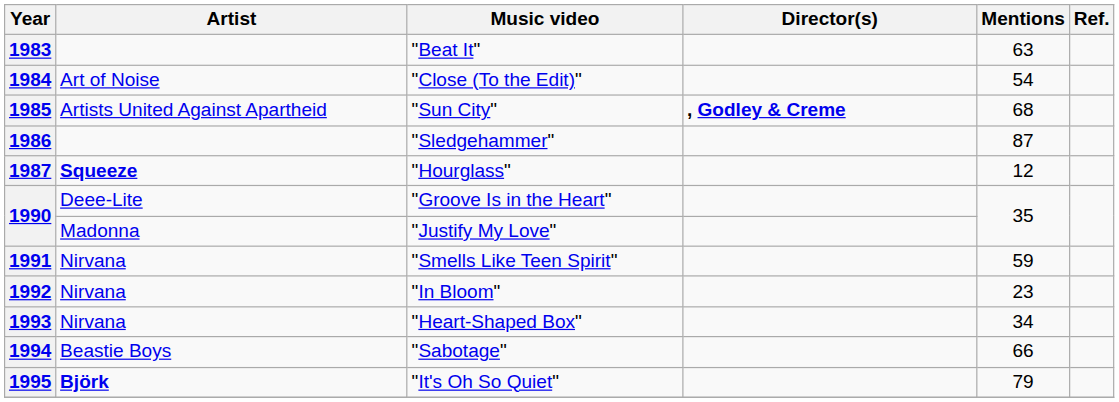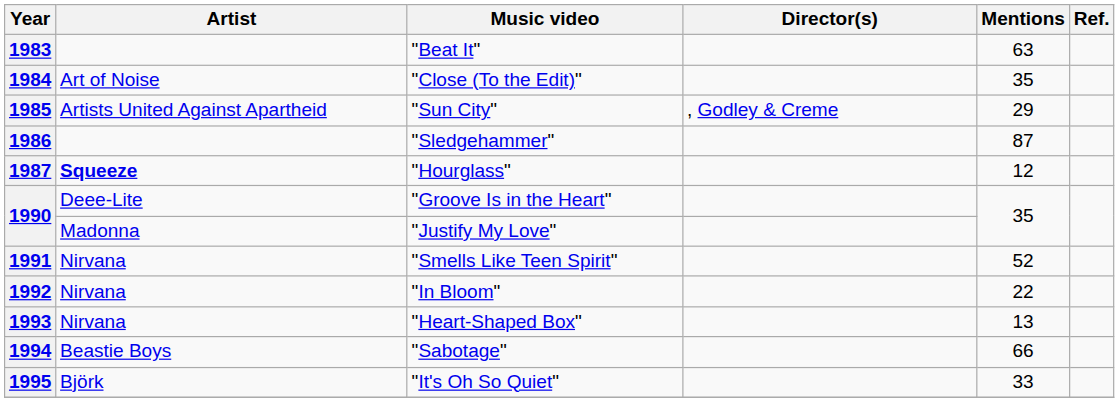 <table class="wikitable plainrowheaders sortable">
 <tr>
 <th scope="col">Year</th>
 <th scope="col" style="width:18em;">Artist</th>
 <th scope="col" style="width:14em;">Music video</th>
 <th scope="col" style="width:15em;">Director(s)</th>
 <th scope="col">Mentions</th>
 <th scope="col" class="unsortable">Ref.</th>
 </tr>
 <tr>
 <th scope="row" style="text-align:center;"><a href='#'>1983</a></th>
 <td></td>
 <td>"<a href='#'>Beat It</a>"</td>
 <td></td>
 <td align="center">63</td>
 <td align="center"></td>
 </tr>
 <tr>
 <th scope="row" style="text-align:center;"><a href='#'>1984</a></th>
 <td><a href='#'>Art of Noise</a></td>
 <td>"<a href='#'>Close (To the Edit)</a>"</td>
 <td></td>
-<td align="center">54</td>
+<td align="center">35</td>
 <td align="center"></td>
 </tr>
 <tr>
 <th scope="row" style="text-align:center;"><a href='#'>1985</a></th>
 <td><a href='#'>Artists United Against Apartheid</a></td>
 <td>"<a href='#'>Sun City</a>"</td>
-<td><strong>, <a href='#'>Godley & Creme</a></strong></td>
-<td align="center">68</td>
+<td>, <a href='#'>Godley & Creme</a></td>
+<td align="center">29</td>
 <td align="center"></td>
 </tr>
 <tr>
 <th scope="row" style="text-align:center;"><a href='#'>1986</a></th>
 <td></td>
 <td>"<a href='#'>Sledgehammer</a>"</td>
 <td></td>
 <td align="center">87</td>
 <td align="center"></td>
 </tr>
 <tr>
 <th scope="row" style="text-align:center;"><a href='#'>1987</a></th>
 <td><strong><a href='#'>Squeeze</a></strong></td>
 <td>"<a href='#'>Hourglass</a>"</td>
 <td></td>
 <td align="center">12</td>
 <td align="center"></td>
 </tr>
 <tr>
 <th scope="row" style="text-align:center;" rowspan="2"><a href='#'>1990</a></th>
 <td><a href='#'>Deee-Lite</a></td>
 <td>"<a href='#'>Groove Is in the Heart</a>"</td>
 <td></td>
 <td align="center" rowspan="2">35</td>
 <td align="center" rowspan="2"></td>
 </tr>
 <tr>
 <td><a href='#'>Madonna</a></td>
 <td>"<a href='#'>Justify My Love</a>"</td>
 <td></td>
 </tr>
 <tr>
 <th scope="row" style="text-align:center;"><a href='#'>1991</a></th>
 <td><a href='#'>Nirvana</a></td>
 <td>"<a href='#'>Smells Like Teen Spirit</a>"</td>
 <td></td>
-<td align="center">59</td>
+<td align="center">52</td>
 <td align="center"></td>
 </tr>
 <tr>
 <th scope="row" style="text-align:center;"><a href='#'>1992</a></th>
 <td><a href='#'>Nirvana</a></td>
 <td>"<a href='#'>In Bloom</a>"</td>
 <td></td>
-<td align="center">23</td>
+<td align="center">22</td>
 <td align="center"></td>
 </tr>
 <tr>
 <th scope="row" style="text-align:center;"><a href='#'>1993</a></th>
 <td><a href='#'>Nirvana</a></td>
 <td>"<a href='#'>Heart-Shaped Box</a>"</td>
 <td></td>
-<td align="center">34</td>
+<td align="center">13</td>
 <td align="center"></td>
 </tr>
 <tr>
 <th scope="row" style="text-align:center;"><a href='#'>1994</a></th>
 <td><a href='#'>Beastie Boys</a></td>
 <td>"<a href='#'>Sabotage</a>"</td>
 <td></td>
 <td align="center">66</td>
 <td align="center"></td>
 </tr>
 <tr>
 <th scope="row" style="text-align:center;"><a href='#'>1995</a></th>
-<td><strong><a href='#'>Björk</a></strong></td>
+<td><a href='#'>Björk</a></td>
 <td>"<a href='#'>It's Oh So Quiet</a>"</td>
 <td></td>
-<td align="center">79</td>
+<td align="center">33</td>
 <td align="center"></td>
 </tr>
 <tr>
 </tr>
 </table>
